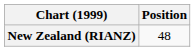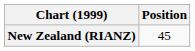 <table class="wikitable plainrowheaders" style="text-align:center">
 <tr>
 <th>Chart (1999)</th>
 <th>Position</th>
 </tr>
 <tr>
 <th scope="row">New Zealand (RIANZ)</th>
-<td>48</td>
+<td>45</td>
 </tr>
 </table>
